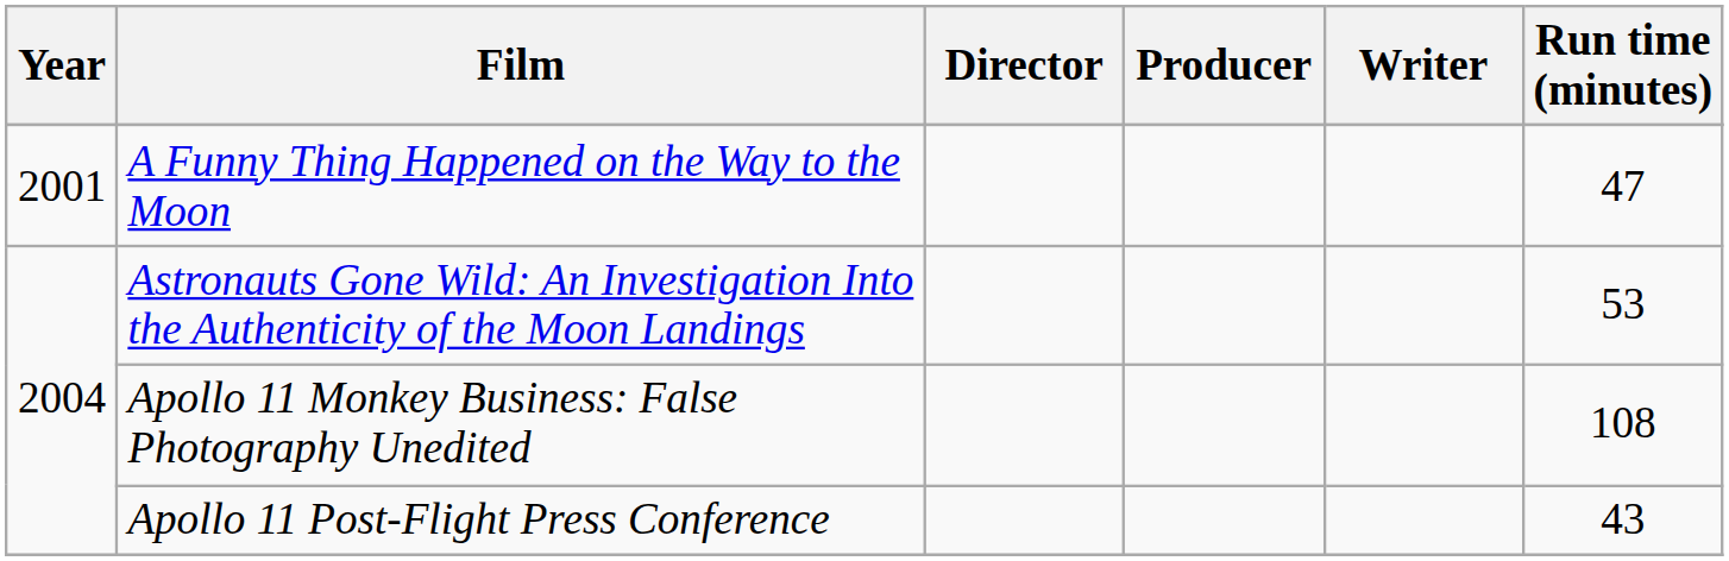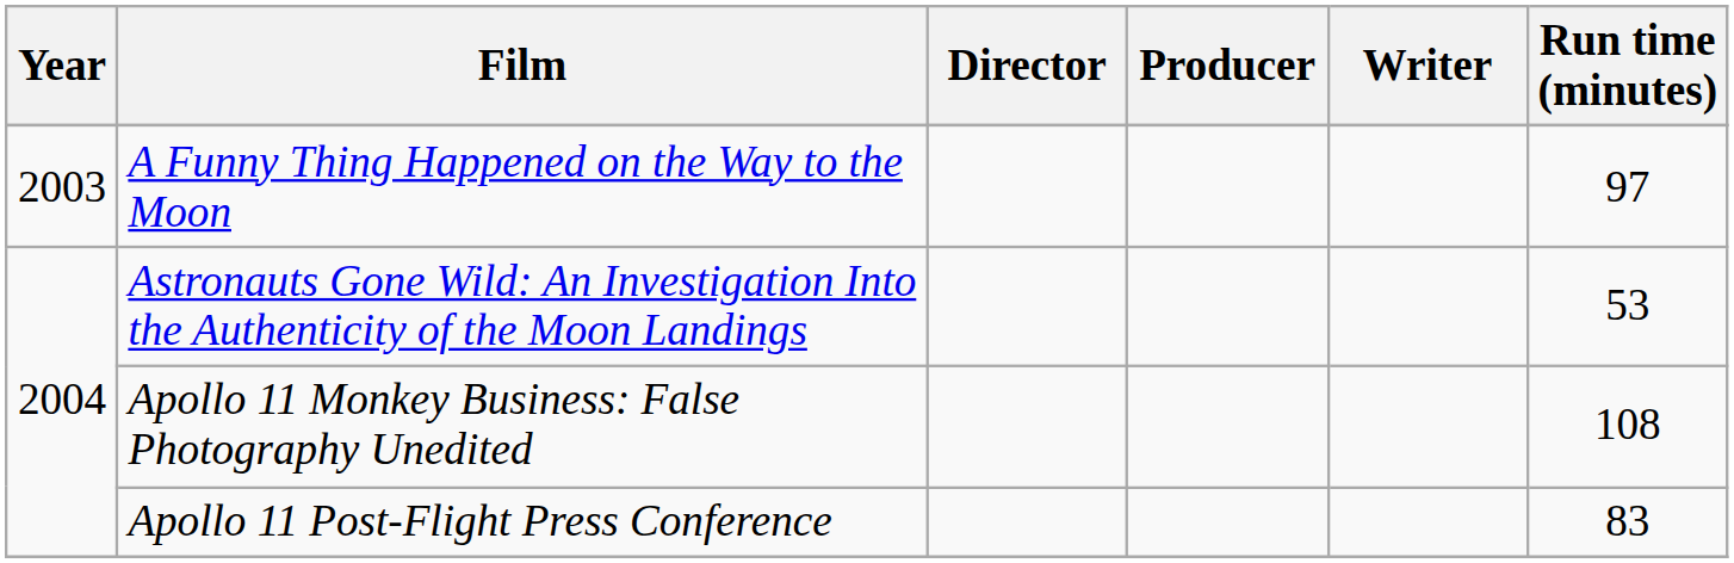 <table class="wikitable sortable" style="text-align:center">
 <tr>
 <th width="33">Year</th>
 <th width=285>Film</th>
 <th width=65>Director</th>
 <th width=65>Producer</th>
 <th width=65>Writer</th>
 <th width=65>Run time (minutes)</th>
 </tr>
 <tr>
 </tr>
 <tr>
-<td>2001</td>
+<td>2003</td>
 <td style="text-align:left"><em><a href='#'>A Funny Thing Happened on the Way to the Moon</a></em></td>
 <td></td>
 <td></td>
 <td></td>
-<td>47</td>
+<td>97</td>
 </tr>
 <tr>
 <td rowspan="3">2004</td>
 <td style="text-align:left"><em><a href='#'>Astronauts Gone Wild: An Investigation Into the Authenticity of the Moon Landings</a></em></td>
 <td></td>
 <td></td>
 <td></td>
 <td>53</td>
 </tr>
 <tr>
 <td style="text-align:left"><em>Apollo 11 Monkey Business: False Photography Unedited</em></td>
 <td></td>
 <td></td>
 <td></td>
 <td>108</td>
 </tr>
 <tr>
 <td style="text-align:left"><em>Apollo 11 Post-Flight Press Conference</em></td>
 <td></td>
 <td></td>
 <td></td>
-<td>43</td>
+<td>83</td>
 </tr>
 <tr>
 </tr>
 </table>
